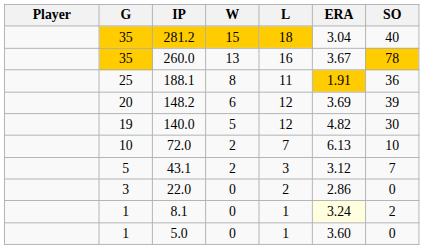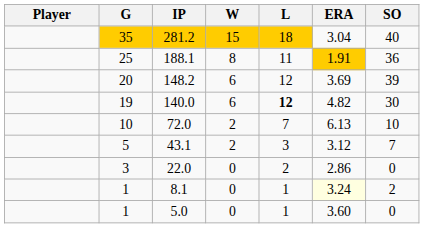 <table class="wikitable sortable">
 <tr>
 <th bgcolor="#DDDDFF" width="16%">Player</th>
 <th bgcolor="#DDDDFF" width="9%">G</th>
 <th bgcolor="#DDDDFF" width="9%">IP</th>
 <th bgcolor="#DDDDFF" width="9%">W</th>
 <th bgcolor="#DDDDFF" width="9%">L</th>
 <th bgcolor="#DDDDFF" width="9%">ERA</th>
 <th bgcolor="#DDDDFF" width="9%">SO</th>
 </tr>
 <tr align="center">
 <td></td>
 <td bgcolor="#FFCC00">35</td>
 <td bgcolor="#FFCC00">281.2</td>
 <td bgcolor="#FFCC00">15</td>
 <td bgcolor="#FFCC00">18</td>
 <td>3.04</td>
 <td>40</td>
-</tr>
-<tr align="center">
-<td></td>
-<td bgcolor=#FFCCOO>35</td>
-<td>260.0</td>
-<td>13</td>
-<td>16</td>
-<td>3.67</td>
-<td bgcolor="#FFCC00">78</td>
 </tr>
 <tr align="center">
 <td></td>
 <td>25</td>
 <td>188.1</td>
 <td>8</td>
 <td>11</td>
 <td bgcolor="#FFCC00">1.91</td>
 <td>36</td>
 </tr>
 <tr align="center">
 <td></td>
 <td>20</td>
 <td>148.2</td>
 <td>6</td>
 <td>12</td>
 <td>3.69</td>
 <td>39</td>
 </tr>
 <tr align="center">
 <td></td>
 <td>19</td>
 <td>140.0</td>
-<td>5</td>
-<td>12</td>
+<td>6</td>
+<td><strong>12</strong></td>
 <td>4.82</td>
 <td>30</td>
 </tr>
 <tr align="center">
 <td></td>
 <td>10</td>
 <td>72.0</td>
 <td>2</td>
 <td>7</td>
 <td>6.13</td>
 <td>10</td>
 </tr>
 <tr align="center">
 <td></td>
 <td>5</td>
 <td>43.1</td>
 <td>2</td>
 <td>3</td>
 <td>3.12</td>
 <td>7</td>
 </tr>
 <tr align="center">
 <td></td>
 <td>3</td>
 <td>22.0</td>
 <td>0</td>
 <td>2</td>
 <td>2.86</td>
 <td>0</td>
 </tr>
 <tr align="center">
 <td></td>
 <td>1</td>
 <td>8.1</td>
 <td>0</td>
 <td>1</td>
 <td style="background: lightyellow;">3.24</td>
 <td>2</td>
 </tr>
 <tr align="center">
 <td></td>
 <td>1</td>
 <td>5.0</td>
 <td>0</td>
 <td>1</td>
 <td>3.60</td>
 <td>0</td>
 </tr>
 </table>
